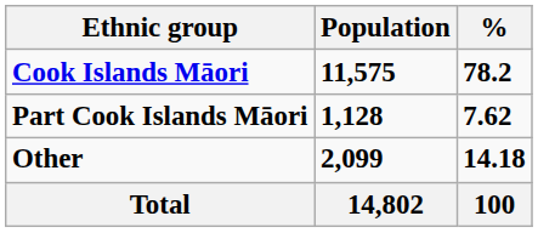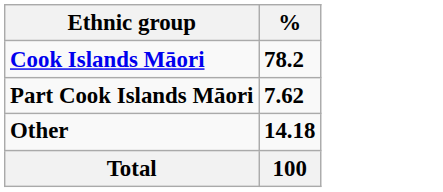 <table class=wikitable style="text-align:left;">
 <tr>
 <th>Ethnic group</th>
-<th>Population</th>
 <th>%</th>
 </tr>
 <tr>
 <td><strong><a href='#'>Cook Islands Māori</a></strong></td>
-<td><strong>11,575</strong></td>
 <td><strong>78.2</strong></td>
 </tr>
 <tr>
 <td><strong>Part Cook Islands Māori</strong></td>
-<td><strong>1,128</strong></td>
 <td><strong>7.62</strong></td>
 </tr>
 <tr>
 <td><strong>Other</strong></td>
-<td><strong>2,099</strong></td>
 <td><strong>14.18</strong></td>
 </tr>
 <tr>
 <th>Total</th>
-<th>14,802</th>
 <th>100</th>
 </tr>
 </table>
